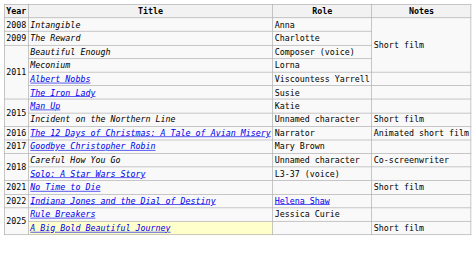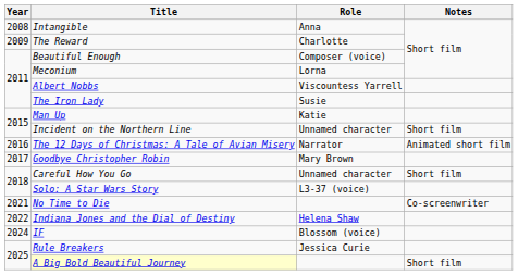 <table class="wikitable sortable">
 <tr>
 <th scope="col">Year</th>
 <th scope="col">Title</th>
 <th scope="col">Role</th>
 <th scope="col" class="unsortable">Notes</th>
 </tr>
 <tr>
 <td>2008</td>
 <td><em>Intangible</em></td>
 <td>Anna</td>
 <td rowspan="4">Short film</td>
 </tr>
 <tr>
 <td>2009</td>
 <td><em>The Reward</em></td>
 <td>Charlotte</td>
 </tr>
 <tr>
 <td rowspan="4">2011</td>
 <td><em>Beautiful Enough</em></td>
 <td>Composer (voice)</td>
 </tr>
 <tr>
 <td><em>Meconium</em></td>
 <td>Lorna</td>
 </tr>
 <tr>
 <td><em><a href='#'>Albert Nobbs</a></em></td>
 <td>Viscountess Yarrell</td>
 <td></td>
 </tr>
 <tr>
 <td><em><a href='#'>The Iron Lady</a></em></td>
 <td>Susie</td>
 <td></td>
 </tr>
 <tr>
 <td rowspan="2">2015</td>
 <td><em><a href='#'>Man Up</a></em></td>
 <td>Katie</td>
 <td></td>
 </tr>
 <tr>
 <td><em>Incident on the Northern Line</em></td>
 <td>Unnamed character</td>
 <td>Short film</td>
 </tr>
 <tr>
 <td>2016</td>
 <td><em><a href='#'>The 12 Days of Christmas: A Tale of Avian Misery</a></em></td>
 <td>Narrator</td>
 <td>Animated short film</td>
 </tr>
 <tr>
 <td>2017</td>
 <td><em><a href='#'>Goodbye Christopher Robin</a></em></td>
 <td>Mary Brown</td>
 <td></td>
 </tr>
 <tr>
 <td rowspan="2">2018</td>
 <td><em>Careful How You Go</em></td>
 <td>Unnamed character</td>
-<td>Co-screenwriter</td>
+<td>Short film</td>
 </tr>
 <tr>
 <td><em><a href='#'>Solo: A Star Wars Story</a></em></td>
 <td>L3-37 (voice)</td>
 <td></td>
 </tr>
 <tr>
 <td>2021</td>
 <td><em><a href='#'>No Time to Die</a></em></td>
 <td></td>
-<td>Short film</td>
+<td>Co-screenwriter</td>
 </tr>
 <tr>
 <td>2022</td>
 <td><em><a href='#'>Indiana Jones and the Dial of Destiny</a></em></td>
 <td><a href='#'>Helena Shaw</a></td>
+<td></td>
+</tr>
+<tr>
+<td>2024</td>
+<td><em><a href='#'>IF</a></em></td>
+<td>Blossom (voice)</td>
 <td></td>
 </tr>
 <tr>
 <td rowspan="2">2025</td>
 <td><em><a href='#'>Rule Breakers</a></em></td>
 <td>Jessica Curie</td>
 <td></td>
 </tr>
 <tr>
 <td style="background:#FFFFCC;"><em><a href='#'>A Big Bold Beautiful Journey</a></em> </td>
 <td></td>
 <td>Short film</td>
 </tr>
 </table>
